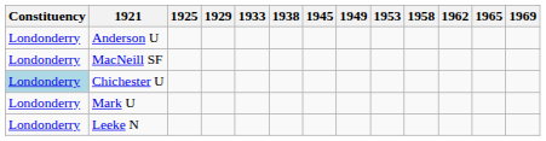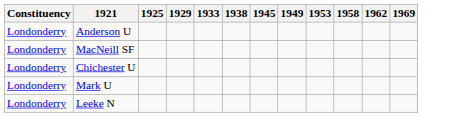 <table class="wikitable">
 <tr>
 <th>Constituency</th>
 <th>1921</th>
 <th>1925</th>
 <th>1929</th>
 <th>1933</th>
 <th>1938</th>
 <th>1945</th>
 <th>1949</th>
 <th>1953</th>
 <th>1958</th>
 <th>1962</th>
-<th>1965</th>
 <th>1969</th>
 </tr>
 <tr>
 <td><a href='#'>Londonderry</a></td>
 <td><a href='#'>Anderson</a> U</td>
-<td></td>
 <td></td>
 <td></td>
 <td></td>
 <td></td>
 <td></td>
 <td></td>
 <td></td>
 <td></td>
 <td></td>
 <td></td>
 </tr>
 <tr>
 <td><a href='#'>Londonderry</a></td>
 <td><a href='#'>MacNeill</a> SF</td>
 <td></td>
 <td></td>
 <td></td>
 <td></td>
 <td></td>
 <td></td>
 <td></td>
 <td></td>
 <td></td>
 <td></td>
-<td></td>
 </tr>
 <tr>
-<td style="background: lightblue;"><a href='#'>Londonderry</a></td>
+<td><a href='#'>Londonderry</a></td>
 <td><a href='#'>Chichester</a> U</td>
-<td></td>
 <td></td>
 <td></td>
 <td></td>
 <td></td>
 <td></td>
 <td></td>
 <td></td>
 <td></td>
 <td></td>
 <td></td>
 </tr>
 <tr>
 <td><a href='#'>Londonderry</a></td>
 <td><a href='#'>Mark</a> U</td>
 <td></td>
 <td></td>
 <td></td>
 <td></td>
 <td></td>
 <td></td>
 <td></td>
 <td></td>
 <td></td>
 <td></td>
-<td></td>
 </tr>
 <tr>
 <td><a href='#'>Londonderry</a></td>
 <td><a href='#'>Leeke</a> N</td>
 <td></td>
 <td></td>
 <td></td>
 <td></td>
 <td></td>
 <td></td>
 <td></td>
 <td></td>
 <td></td>
 <td></td>
-<td></td>
 </tr>
 </table>
